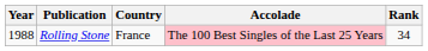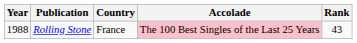 <table class="wikitable">
 <tr>
 <th>Year</th>
 <th>Publication</th>
 <th>Country</th>
 <th>Accolade</th>
 <th>Rank</th>
 </tr>
 <tr>
 <td>1988</td>
 <td><em><a href='#'>Rolling Stone</a></em></td>
 <td>France</td>
 <td style="background: pink;">The 100 Best Singles of the Last 25 Years</td>
-<td style="text-align:center;">34</td>
+<td style="text-align:center;">43</td>
 </tr>
 </table>
